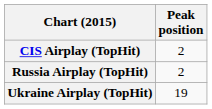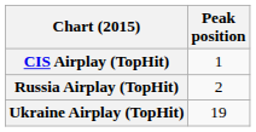 <table class="wikitable plainrowheaders sortable" style="text-align:center">
 <tr>
 <th scope="col">Chart (2015)</th>
 <th scope="col">Peak<br>position</th>
 </tr>
 <tr>
 <th scope="row"><a href='#'>CIS</a> Airplay (TopHit)</th>
-<td>2</td>
+<td>1</td>
 </tr>
 <tr>
 <th scope="row">Russia Airplay (TopHit)</th>
 <td>2</td>
 </tr>
 <tr>
 <th scope="row">Ukraine Airplay (TopHit)</th>
 <td>19</td>
 </tr>
 </table>
